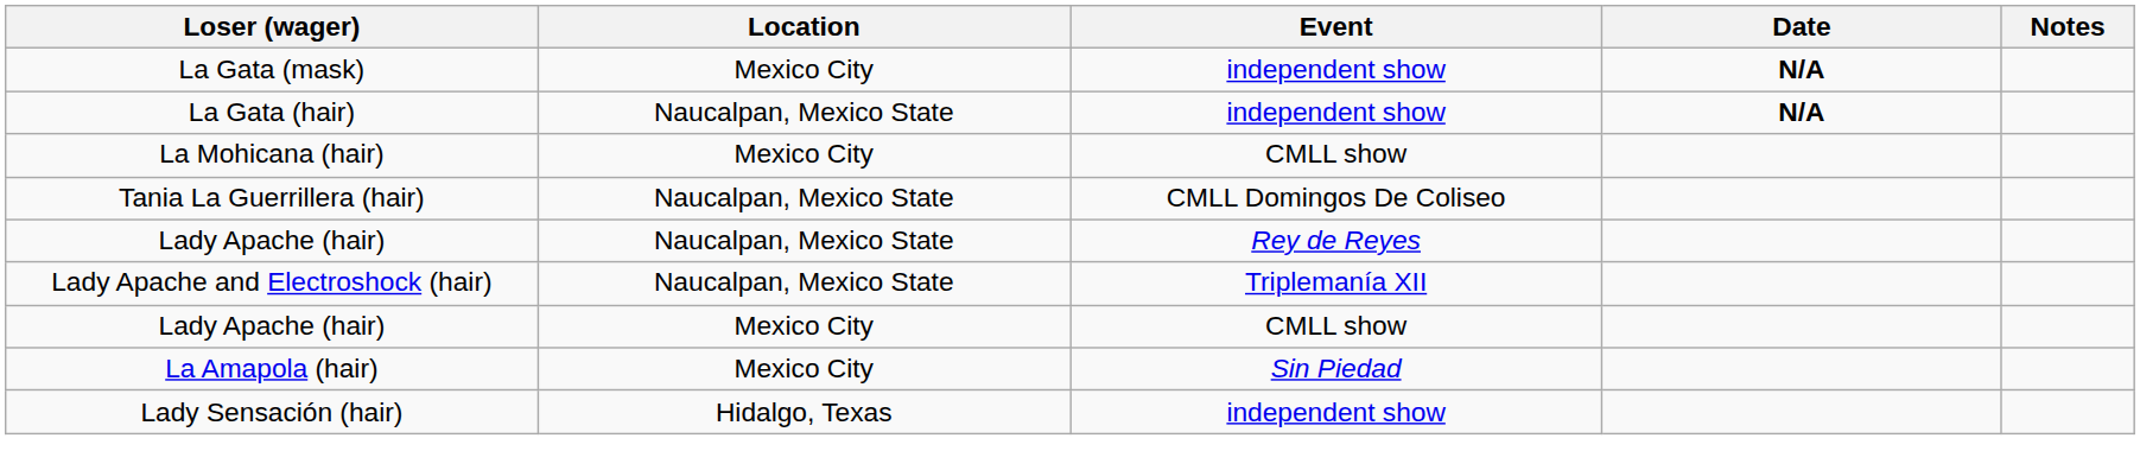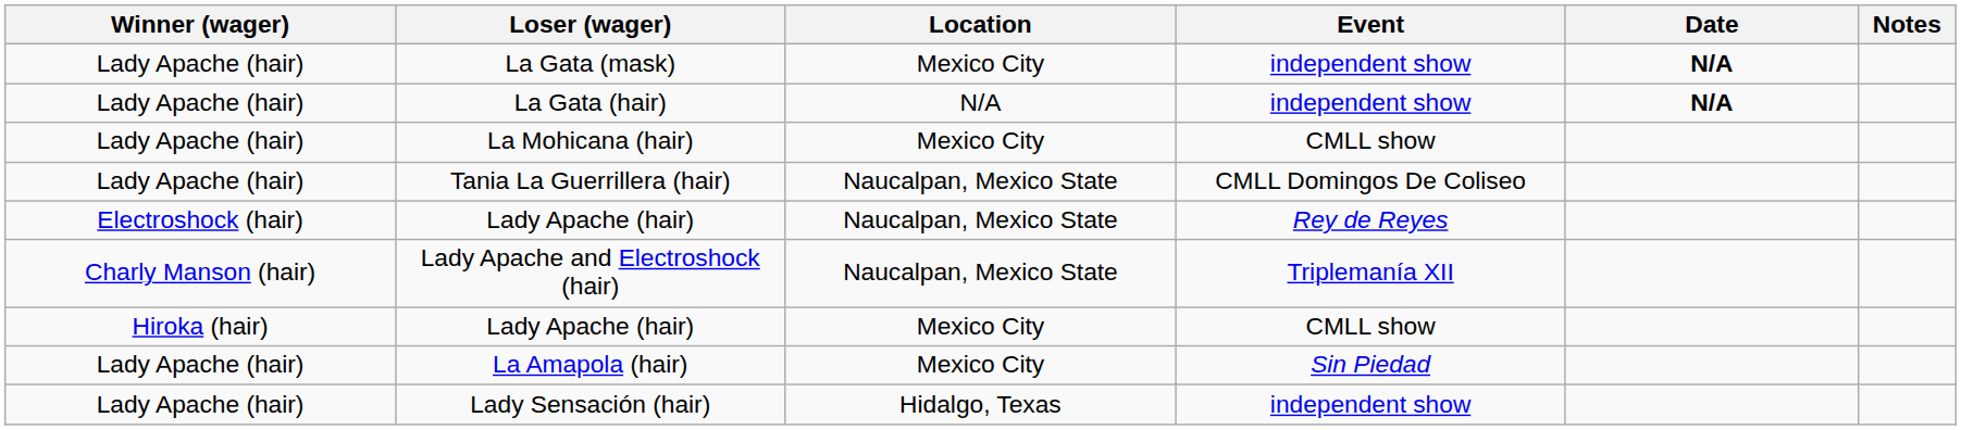 <table class="wikitable sortable" width=100%  style="text-align: center">
 <tr>
+<th width=20% scope="col">Winner (wager)</th>
 <th width=20% scope="col">Loser (wager)</th>
 <th width=20% scope="col">Location</th>
 <th width=20% scope="col">Event</th>
 <th width=15% scope="col">Date</th>
 <th class="unsortable" width=5% scope="col">Notes</th>
 </tr>
 <tr>
+<td>Lady Apache (hair)</td>
 <td>La Gata (mask)</td>
 <td>Mexico City</td>
 <td><a href='#'>independent show</a></td>
 <td><strong>N/A</strong></td>
 <td></td>
 </tr>
 <tr>
+<td>Lady Apache (hair)</td>
 <td>La Gata (hair)</td>
-<td>Naucalpan, Mexico State</td>
+<td>N/A</td>
 <td><a href='#'>independent show</a></td>
 <td><strong>N/A</strong></td>
 <td></td>
 </tr>
 <tr>
+<td>Lady Apache (hair)</td>
 <td>La Mohicana (hair)</td>
 <td>Mexico City</td>
 <td>CMLL show</td>
 <td></td>
 <td></td>
 </tr>
 <tr>
+<td>Lady Apache (hair)</td>
 <td>Tania La Guerrillera (hair)</td>
 <td>Naucalpan, Mexico State</td>
 <td>CMLL Domingos De Coliseo</td>
 <td></td>
 <td></td>
 </tr>
 <tr>
+<td><a href='#'>Electroshock</a> (hair)</td>
 <td>Lady Apache (hair)</td>
 <td>Naucalpan, Mexico State</td>
 <td><em><a href='#'>Rey de Reyes</a></em></td>
 <td></td>
 <td></td>
 </tr>
 <tr>
+<td><a href='#'>Charly Manson</a> (hair)</td>
 <td>Lady Apache and <a href='#'>Electroshock</a> (hair)</td>
 <td>Naucalpan, Mexico State</td>
 <td><a href='#'>Triplemanía XII</a></td>
 <td></td>
 <td></td>
 </tr>
 <tr>
+<td><a href='#'>Hiroka</a> (hair)</td>
 <td>Lady Apache (hair)</td>
 <td>Mexico City</td>
 <td>CMLL show</td>
 <td></td>
 <td></td>
 </tr>
 <tr>
+<td>Lady Apache (hair)</td>
 <td><a href='#'>La Amapola</a> (hair)</td>
 <td>Mexico City</td>
 <td><em><a href='#'>Sin Piedad</a></em></td>
 <td></td>
 <td></td>
 </tr>
 <tr>
+<td>Lady Apache (hair)</td>
 <td>Lady Sensación (hair)</td>
 <td>Hidalgo, Texas</td>
 <td><a href='#'>independent show</a></td>
 <td></td>
 <td> </td>
 </tr>
 </table>
